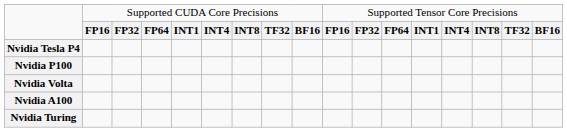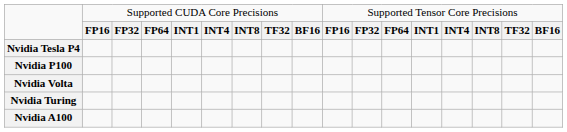 <table class="wikitable" style="text-align:center;">
 <tr>
 <td rowspan="2"></td>
 <td colspan="8">Supported CUDA Core Precisions</td>
 <td colspan="8">Supported Tensor Core Precisions</td>
 </tr>
 <tr>
 <th>FP16</th>
 <th>FP32</th>
 <th>FP64</th>
 <th>INT1</th>
 <th>INT4</th>
 <th>INT8</th>
 <th>TF32</th>
 <th>BF16</th>
 <th>FP16</th>
 <th>FP32</th>
 <th>FP64</th>
 <th>INT1</th>
 <th>INT4</th>
 <th>INT8</th>
 <th>TF32</th>
 <th>BF16</th>
 </tr>
 <tr>
 <th>Nvidia Tesla P4</th>
 <td></td>
 <td></td>
 <td></td>
 <td></td>
 <td></td>
 <td></td>
 <td></td>
 <td></td>
 <td></td>
 <td></td>
 <td></td>
 <td></td>
 <td></td>
 <td></td>
 <td></td>
 <td></td>
 </tr>
 <tr>
 <th>Nvidia P100</th>
 <td></td>
 <td></td>
 <td></td>
 <td></td>
 <td></td>
 <td></td>
 <td></td>
 <td></td>
 <td></td>
 <td></td>
 <td></td>
 <td></td>
 <td></td>
 <td></td>
 <td></td>
 <td></td>
 </tr>
 <tr>
 <th>Nvidia Volta</th>
 <td></td>
 <td></td>
 <td></td>
 <td></td>
 <td></td>
 <td></td>
 <td></td>
 <td></td>
 <td></td>
 <td></td>
 <td></td>
 <td></td>
 <td></td>
 <td></td>
 <td></td>
 <td></td>
 </tr>
 <tr>
+<th>Nvidia Turing</th>
+<td></td>
+<td></td>
+<td></td>
+<td></td>
+<td></td>
+<td></td>
+<td></td>
+<td></td>
+<td></td>
+<td></td>
+<td></td>
+<td></td>
+<td></td>
+<td></td>
+<td></td>
+<td></td>
+</tr>
+<tr>
 <th>Nvidia A100</th>
 <td></td>
 <td></td>
 <td></td>
 <td></td>
 <td></td>
 <td></td>
 <td></td>
 <td></td>
 <td></td>
 <td></td>
 <td></td>
 <td></td>
 <td></td>
 <td></td>
 <td></td>
 <td></td>
 </tr>
-<tr>
-<th>Nvidia Turing</th>
-<td></td>
-<td></td>
-<td></td>
-<td></td>
-<td></td>
-<td></td>
-<td></td>
-<td></td>
-<td></td>
-<td></td>
-<td></td>
-<td></td>
-<td></td>
-<td></td>
-<td></td>
-<td></td>
-</tr>
 </table>
